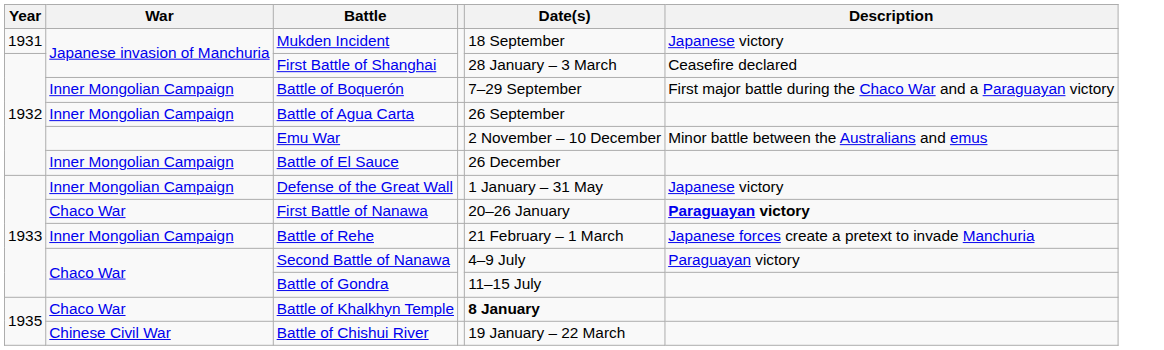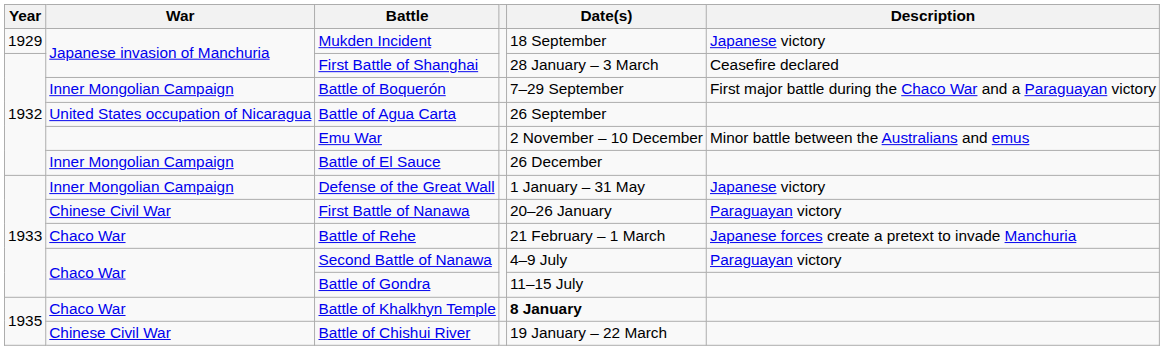 <table class="wikitable sortable">
 <tr>
 <th class="unsortable">Year</th>
 <th>War</th>
 <th class="unsortable">Battle</th>
 <th></th>
 <th>Date(s)</th>
 <th class="unsortable">Description</th>
 </tr>
 <tr>
-<td>1931</td>
+<td>1929</td>
 <td rowspan="2"><a href='#'>Japanese invasion of Manchuria</a></td>
 <td><a href='#'>Mukden Incident</a></td>
 <td rowspan="2"></td>
 <td>18 September</td>
 <td><a href='#'>Japanese</a> victory</td>
 </tr>
 <tr>
 <td rowspan="5">1932</td>
 <td><a href='#'>First Battle of Shanghai</a></td>
 <td>28 January – 3 March</td>
 <td>Ceasefire declared</td>
 </tr>
 <tr>
 <td><a href='#'>Inner Mongolian Campaign</a></td>
 <td><a href='#'>Battle of Boquerón</a></td>
 <td></td>
 <td>7–29 September</td>
 <td>First major battle during the <a href='#'>Chaco War</a> and a <a href='#'>Paraguayan</a> victory</td>
 </tr>
 <tr>
-<td><a href='#'>Inner Mongolian Campaign</a></td>
+<td><a href='#'>United States occupation of Nicaragua</a></td>
 <td><a href='#'>Battle of Agua Carta</a></td>
 <td></td>
 <td>26 September</td>
 <td></td>
 </tr>
 <tr>
 <td></td>
 <td><a href='#'>Emu War</a></td>
 <td></td>
 <td>2 November – 10 December</td>
 <td>Minor battle between the <a href='#'>Australians</a> and <a href='#'>emus</a></td>
 </tr>
 <tr>
 <td><a href='#'>Inner Mongolian Campaign</a></td>
 <td><a href='#'>Battle of El Sauce</a></td>
 <td></td>
 <td>26 December</td>
 <td></td>
 </tr>
 <tr>
 <td rowspan="5">1933</td>
 <td><a href='#'>Inner Mongolian Campaign</a></td>
 <td><a href='#'>Defense of the Great Wall</a></td>
 <td></td>
 <td>1 January – 31 May</td>
 <td><a href='#'>Japanese</a> victory</td>
 </tr>
 <tr>
-<td><a href='#'>Chaco War</a></td>
+<td><a href='#'>Chinese Civil War</a></td>
 <td><a href='#'>First Battle of Nanawa</a></td>
 <td></td>
 <td>20–26 January</td>
-<td><strong><a href='#'>Paraguayan</a> victory</strong></td>
+<td><a href='#'>Paraguayan</a> victory</td>
 </tr>
 <tr>
-<td><a href='#'>Inner Mongolian Campaign</a></td>
+<td><a href='#'>Chaco War</a></td>
 <td><a href='#'>Battle of Rehe</a></td>
 <td></td>
 <td>21 February – 1 March</td>
 <td><a href='#'>Japanese forces</a> create a pretext to invade <a href='#'>Manchuria</a></td>
 </tr>
 <tr>
 <td rowspan="2"><a href='#'>Chaco War</a></td>
 <td><a href='#'>Second Battle of Nanawa</a></td>
 <td rowspan="2"></td>
 <td>4–9 July</td>
 <td><a href='#'>Paraguayan</a> victory</td>
 </tr>
 <tr>
 <td><a href='#'>Battle of Gondra</a></td>
 <td>11–15 July</td>
 <td></td>
 </tr>
 <tr>
 <td rowspan="2">1935</td>
 <td><a href='#'>Chaco War</a></td>
 <td><a href='#'>Battle of Khalkhyn Temple</a></td>
 <td></td>
 <td><strong>8 January</strong></td>
 <td></td>
 </tr>
 <tr>
 <td><a href='#'>Chinese Civil War</a></td>
 <td><a href='#'>Battle of Chishui River</a></td>
 <td></td>
 <td>19 January – 22 March</td>
 <td></td>
 </tr>
 </table>
